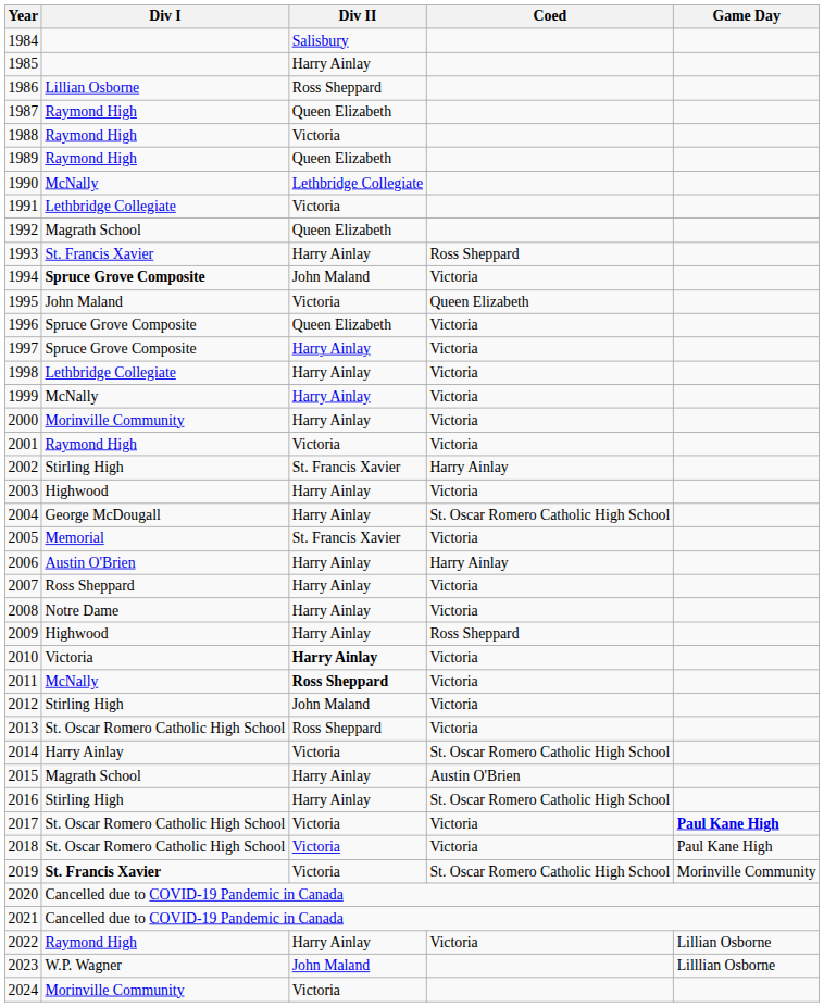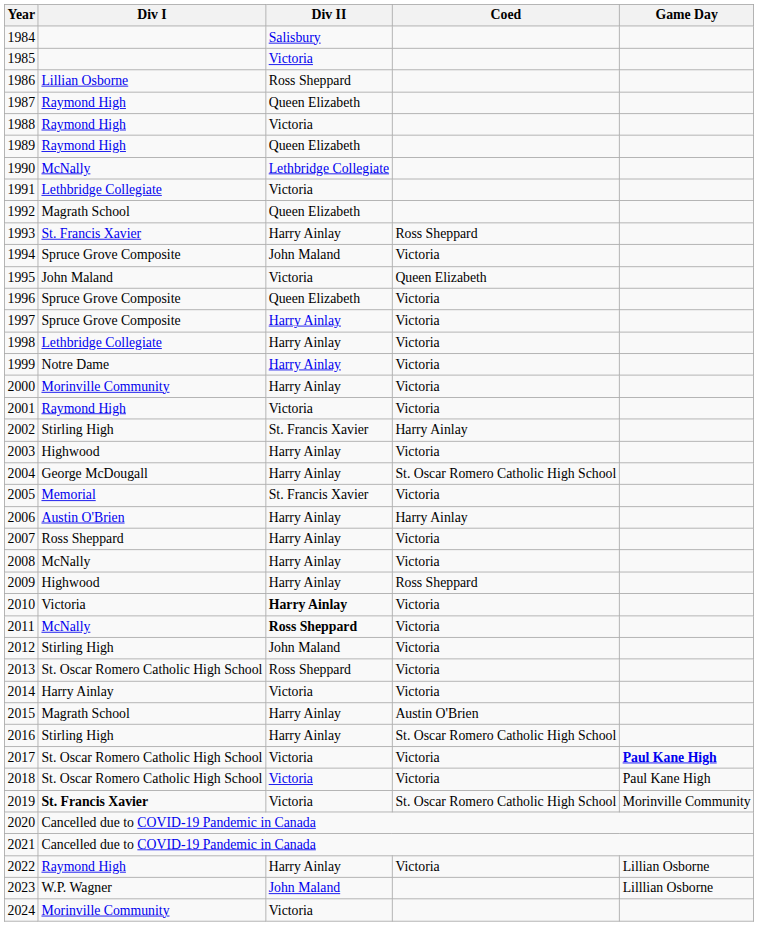 <table class="wikitable">
 <tr>
 <th>Year</th>
 <th>Div I</th>
 <th>Div II</th>
 <th>Coed</th>
 <th>Game Day</th>
 </tr>
 <tr>
 <td>1984</td>
 <td></td>
 <td><a href='#'>Salisbury</a></td>
 <td></td>
 <td></td>
 </tr>
 <tr>
 <td>1985</td>
 <td></td>
-<td>Harry Ainlay</td>
+<td><a href='#'>Victoria</a></td>
 <td></td>
 <td></td>
 </tr>
 <tr>
 <td>1986</td>
 <td><a href='#'>Lillian Osborne</a></td>
 <td>Ross Sheppard</td>
 <td></td>
 <td></td>
 </tr>
 <tr>
 <td>1987</td>
 <td><a href='#'>Raymond High</a></td>
 <td>Queen Elizabeth</td>
 <td></td>
 <td></td>
 </tr>
 <tr>
 <td>1988</td>
 <td><a href='#'>Raymond High</a></td>
 <td>Victoria</td>
 <td></td>
 </tr>
 <tr>
 <td>1989</td>
 <td><a href='#'>Raymond High</a></td>
 <td>Queen Elizabeth</td>
 <td></td>
 <td></td>
 </tr>
 <tr>
 <td>1990</td>
 <td><a href='#'>McNally</a></td>
 <td><a href='#'>Lethbridge Collegiate</a></td>
 <td></td>
 <td></td>
 </tr>
 <tr>
 <td>1991</td>
 <td><a href='#'>Lethbridge Collegiate</a></td>
 <td>Victoria</td>
 <td></td>
 <td></td>
 </tr>
 <tr>
 <td>1992</td>
 <td>Magrath School</td>
 <td>Queen Elizabeth</td>
 <td></td>
 </tr>
 <tr>
 <td>1993</td>
 <td><a href='#'>St. Francis Xavier</a></td>
 <td>Harry Ainlay</td>
 <td>Ross Sheppard</td>
 <td></td>
 </tr>
 <tr>
 <td>1994</td>
-<td><strong>Spruce Grove Composite</strong></td>
+<td>Spruce Grove Composite</td>
 <td>John Maland</td>
 <td>Victoria</td>
 <td></td>
 </tr>
 <tr>
 <td>1995</td>
 <td>John Maland</td>
 <td>Victoria</td>
 <td>Queen Elizabeth</td>
 <td></td>
 </tr>
 <tr>
 <td>1996</td>
 <td>Spruce Grove Composite</td>
 <td>Queen Elizabeth</td>
 <td>Victoria</td>
 <td></td>
 </tr>
 <tr>
 <td>1997</td>
 <td>Spruce Grove Composite</td>
 <td><a href='#'>Harry Ainlay</a></td>
 <td>Victoria</td>
 <td></td>
 </tr>
 <tr>
 <td>1998</td>
 <td><a href='#'>Lethbridge Collegiate</a></td>
 <td>Harry Ainlay</td>
 <td>Victoria</td>
 <td></td>
 </tr>
 <tr>
 <td>1999</td>
-<td>McNally</td>
+<td>Notre Dame</td>
 <td><a href='#'>Harry Ainlay</a></td>
 <td>Victoria</td>
 <td></td>
 </tr>
 <tr>
 <td>2000</td>
 <td><a href='#'>Morinville Community</a></td>
 <td>Harry Ainlay</td>
 <td>Victoria</td>
 <td></td>
 </tr>
 <tr>
 <td>2001</td>
 <td><a href='#'>Raymond High</a></td>
 <td>Victoria</td>
 <td>Victoria</td>
 <td></td>
 </tr>
 <tr>
 <td>2002</td>
 <td>Stirling High</td>
 <td>St. Francis Xavier</td>
 <td>Harry Ainlay</td>
 <td></td>
 </tr>
 <tr>
 <td>2003</td>
 <td>Highwood</td>
 <td>Harry Ainlay</td>
 <td>Victoria</td>
 <td></td>
 </tr>
 <tr>
 <td>2004</td>
 <td>George McDougall</td>
 <td>Harry Ainlay</td>
 <td>St. Oscar Romero Catholic High School</td>
 <td></td>
 </tr>
 <tr>
 <td>2005</td>
 <td><a href='#'>Memorial</a></td>
 <td>St. Francis Xavier</td>
 <td>Victoria</td>
 <td></td>
 </tr>
 <tr>
 <td>2006</td>
 <td><a href='#'>Austin O'Brien</a></td>
 <td>Harry Ainlay</td>
 <td>Harry Ainlay</td>
 <td></td>
 </tr>
 <tr>
 <td>2007</td>
 <td>Ross Sheppard</td>
 <td>Harry Ainlay</td>
 <td>Victoria</td>
 <td></td>
 </tr>
 <tr>
 <td>2008</td>
-<td>Notre Dame</td>
+<td>McNally</td>
 <td>Harry Ainlay</td>
 <td>Victoria</td>
 <td></td>
 </tr>
 <tr>
 <td>2009</td>
 <td>Highwood</td>
 <td>Harry Ainlay</td>
 <td>Ross Sheppard</td>
 <td></td>
 </tr>
 <tr>
 <td>2010</td>
 <td>Victoria</td>
 <td><strong>Harry Ainlay</strong></td>
 <td>Victoria</td>
 <td></td>
 </tr>
 <tr>
 <td>2011</td>
 <td><a href='#'>McNally</a></td>
 <td><strong>Ross Sheppard</strong></td>
 <td>Victoria</td>
 <td></td>
 </tr>
 <tr>
 <td>2012</td>
 <td>Stirling High</td>
 <td>John Maland</td>
 <td>Victoria</td>
 <td></td>
 </tr>
 <tr>
 <td>2013</td>
 <td>St. Oscar Romero Catholic High School</td>
 <td>Ross Sheppard</td>
 <td>Victoria</td>
 <td></td>
 </tr>
 <tr>
 <td>2014</td>
 <td>Harry Ainlay</td>
 <td>Victoria</td>
-<td>St. Oscar Romero Catholic High School</td>
+<td>Victoria</td>
 <td></td>
 </tr>
 <tr>
 <td>2015</td>
 <td>Magrath School</td>
 <td>Harry Ainlay</td>
 <td>Austin O'Brien</td>
 <td></td>
 </tr>
 <tr>
 <td>2016</td>
 <td>Stirling High</td>
 <td>Harry Ainlay</td>
 <td>St. Oscar Romero Catholic High School</td>
 <td></td>
 </tr>
 <tr>
 <td>2017</td>
 <td>St. Oscar Romero Catholic High School</td>
 <td>Victoria</td>
 <td>Victoria</td>
 <td><strong><a href='#'>Paul Kane High</a></strong></td>
 </tr>
 <tr>
 <td>2018</td>
 <td>St. Oscar Romero Catholic High School</td>
 <td><a href='#'>Victoria</a></td>
 <td>Victoria</td>
 <td>Paul Kane High</td>
 </tr>
 <tr>
 <td>2019</td>
 <td><strong>St. Francis Xavier</strong></td>
 <td>Victoria</td>
 <td>St. Oscar Romero Catholic High School</td>
 <td>Morinville Community</td>
 </tr>
 <tr>
 <td>2020</td>
 <td colspan="4">Cancelled due to <a href='#'>COVID-19 Pandemic in Canada</a></td>
 </tr>
 <tr>
 <td>2021</td>
 <td colspan="4">Cancelled due to <a href='#'>COVID-19 Pandemic in Canada</a></td>
 </tr>
 <tr>
 <td>2022</td>
 <td><a href='#'>Raymond High</a></td>
 <td>Harry Ainlay</td>
 <td>Victoria</td>
 <td>Lillian Osborne</td>
 </tr>
 <tr>
 <td>2023</td>
 <td>W.P. Wagner</td>
 <td><a href='#'>John Maland</a></td>
 <td></td>
 <td>Lilllian Osborne</td>
 </tr>
 <tr>
 <td>2024</td>
 <td><a href='#'>Morinville Community</a></td>
 <td>Victoria</td>
 <td></td>
 <td></td>
 </tr>
 </table>
